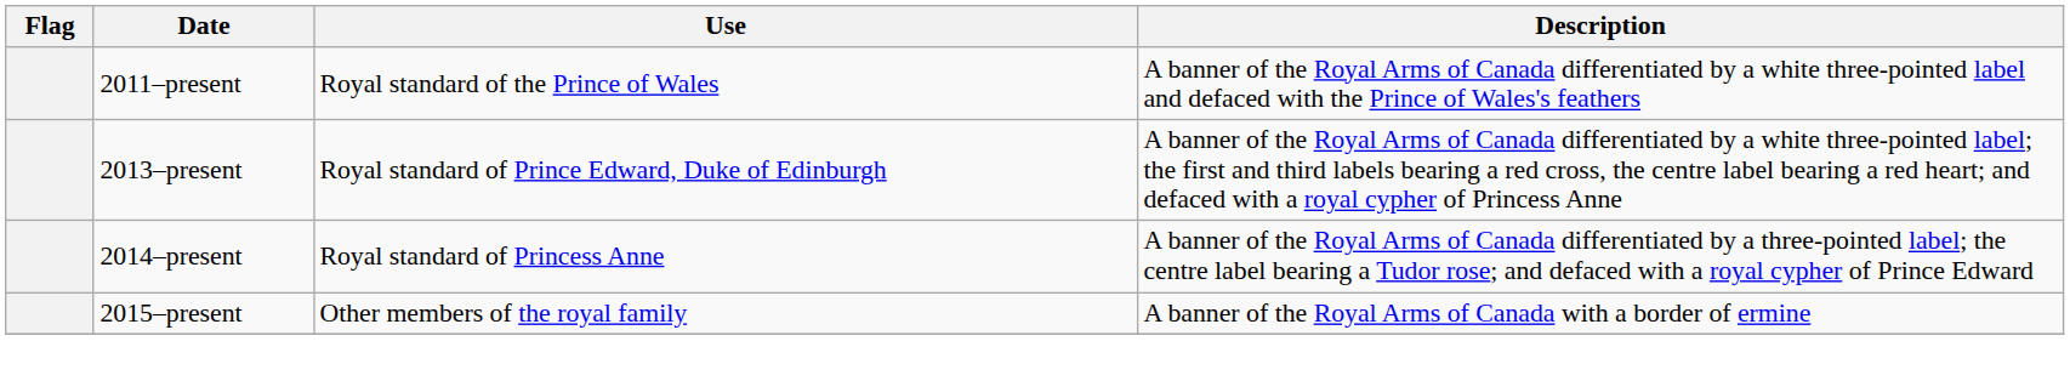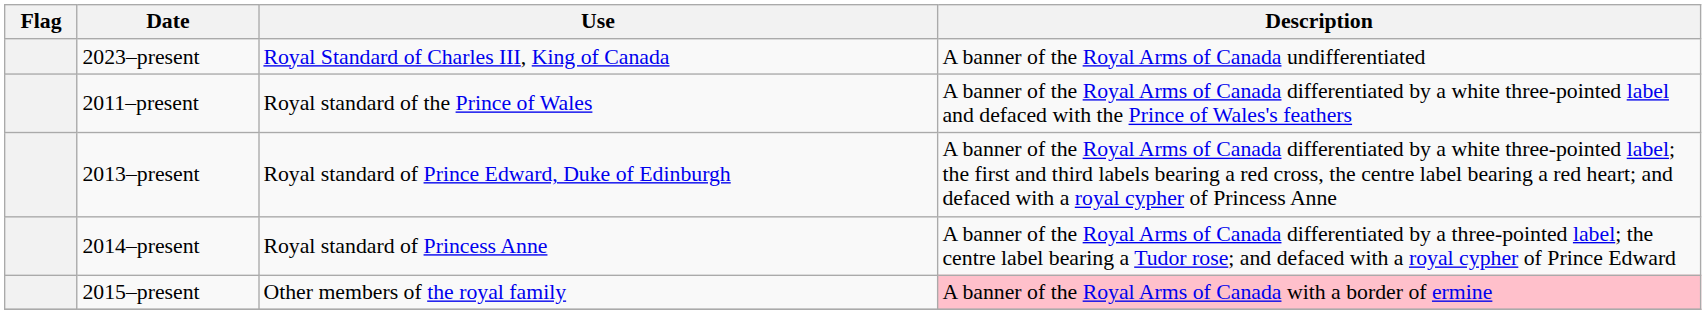 <table class="wikitable">
 <tr>
 <th scope="col">Flag</th>
 <th scope="col">Date</th>
 <th scope="col">Use</th>
 <th scope="col" style="width: 45%;">Description</th>
+</tr>
+<tr>
+<th scope="row"></th>
+<td>2023–present</td>
+<td><a href='#'>Royal Standard of Charles III</a>, <a href='#'>King of Canada</a></td>
+<td>A banner of the <a href='#'>Royal Arms of Canada</a> undifferentiated</td>
 </tr>
 <tr>
 <th scope="row"></th>
 <td>2011–present</td>
 <td>Royal standard of the <a href='#'>Prince of Wales</a></td>
 <td>A banner of the <a href='#'>Royal Arms of Canada</a> differentiated by a white three-pointed <a href='#'>label</a> and defaced with the <a href='#'>Prince of Wales's feathers</a></td>
 </tr>
 <tr>
 <th scope="row"></th>
 <td>2013–present</td>
 <td>Royal standard of <a href='#'>Prince Edward, Duke of Edinburgh</a></td>
 <td>A banner of the <a href='#'>Royal Arms of Canada</a> differentiated by a white three-pointed <a href='#'>label</a>; the first and third labels bearing a red cross, the centre label bearing a red heart; and defaced with a <a href='#'>royal cypher</a> of Princess Anne</td>
 </tr>
 <tr>
 <th scope="row"></th>
 <td>2014–present</td>
 <td>Royal standard of <a href='#'>Princess Anne</a></td>
 <td>A banner of the <a href='#'>Royal Arms of Canada</a> differentiated by a three-pointed <a href='#'>label</a>; the centre label bearing a <a href='#'>Tudor rose</a>; and defaced with a <a href='#'>royal cypher</a> of Prince Edward</td>
 </tr>
 <tr>
 <th scope="row"></th>
 <td>2015–present</td>
 <td>Other members of <a href='#'>the royal family</a></td>
-<td>A banner of the <a href='#'>Royal Arms of Canada</a> with a border of <a href='#'>ermine</a></td>
+<td style="background: pink;">A banner of the <a href='#'>Royal Arms of Canada</a> with a border of <a href='#'>ermine</a></td>
 </tr>
 <tr>
 </tr>
 </table>
